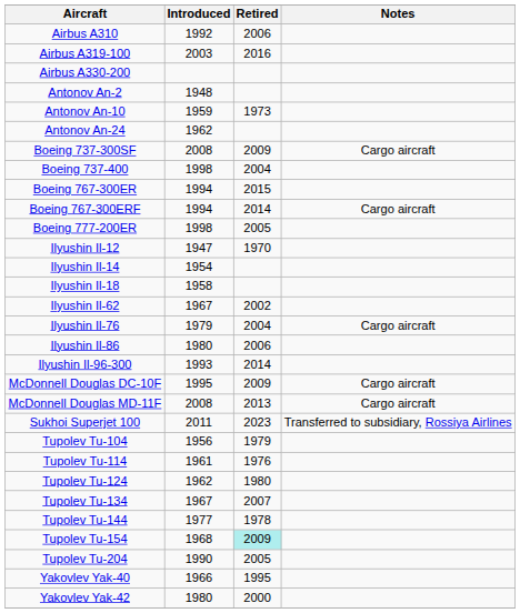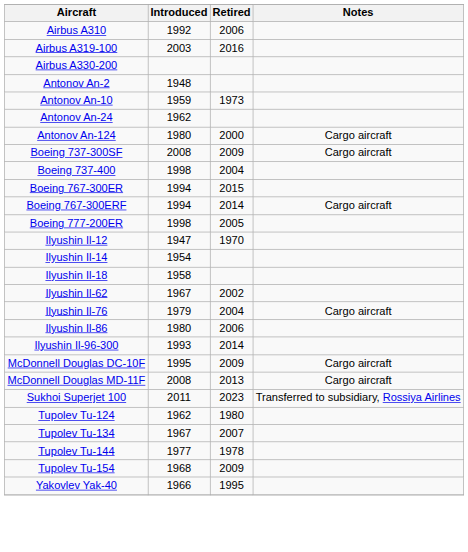 <table class="wikitable" style="border-collapse:collapse;text-align:center;margin:auto;">
 <tr>
 </tr>
 <tr>
 <th>Aircraft</th>
 <th>Introduced</th>
 <th>Retired</th>
 <th class="unsortable">Notes</th>
 </tr>
 <tr>
 <td><a href='#'>Airbus A310</a></td>
 <td>1992</td>
 <td>2006</td>
 <td></td>
 </tr>
 <tr>
 <td><a href='#'>Airbus A319-100</a></td>
 <td>2003</td>
 <td>2016</td>
 <td></td>
 </tr>
 <tr>
 <td><a href='#'>Airbus A330-200</a></td>
 <td></td>
 <td></td>
 <td></td>
 </tr>
 <tr>
 <td><a href='#'>Antonov An-2</a></td>
 <td>1948</td>
 <td></td>
 <td></td>
 </tr>
 <tr>
 <td><a href='#'>Antonov An-10</a></td>
 <td>1959</td>
 <td>1973</td>
 <td></td>
 </tr>
 <tr>
 <td><a href='#'>Antonov An-24</a></td>
 <td>1962</td>
 <td></td>
 <td></td>
+</tr>
+<tr>
+<td><a href='#'>Antonov An-124</a></td>
+<td>1980</td>
+<td>2000</td>
+<td>Cargo aircraft</td>
 </tr>
 <tr>
 <td><a href='#'>Boeing 737-300SF</a></td>
 <td>2008</td>
 <td>2009</td>
 <td>Cargo aircraft</td>
 </tr>
 <tr>
 <td><a href='#'>Boeing 737-400</a></td>
 <td>1998</td>
 <td>2004</td>
 <td></td>
 </tr>
 <tr>
 <td><a href='#'>Boeing 767-300ER</a></td>
 <td>1994</td>
 <td>2015</td>
 <td></td>
 </tr>
 <tr>
 <td><a href='#'>Boeing 767-300ERF</a></td>
 <td>1994</td>
 <td>2014</td>
 <td>Cargo aircraft</td>
 </tr>
 <tr>
 <td><a href='#'>Boeing 777-200ER</a></td>
 <td>1998</td>
 <td>2005</td>
 <td></td>
 </tr>
 <tr>
 <td><a href='#'>Ilyushin Il-12</a></td>
 <td>1947</td>
 <td>1970</td>
 <td></td>
 </tr>
 <tr>
 <td><a href='#'>Ilyushin Il-14</a></td>
 <td>1954</td>
 <td></td>
 <td></td>
 </tr>
 <tr>
 <td><a href='#'>Ilyushin Il-18</a></td>
 <td>1958</td>
 <td></td>
 <td></td>
 </tr>
 <tr>
 <td><a href='#'>Ilyushin Il-62</a></td>
 <td>1967</td>
 <td>2002</td>
 <td></td>
 </tr>
 <tr>
 <td><a href='#'>Ilyushin Il-76</a></td>
 <td>1979</td>
 <td>2004</td>
 <td>Cargo aircraft</td>
 </tr>
 <tr>
 <td><a href='#'>Ilyushin Il-86</a></td>
 <td>1980</td>
 <td>2006</td>
 <td></td>
 </tr>
 <tr>
 <td><a href='#'>Ilyushin Il-96-300</a></td>
 <td>1993</td>
 <td>2014</td>
 <td></td>
 </tr>
 <tr>
 <td><a href='#'>McDonnell Douglas DC-10F</a></td>
 <td>1995</td>
 <td>2009</td>
 <td>Cargo aircraft</td>
 </tr>
 <tr>
 <td><a href='#'>McDonnell Douglas MD-11F</a></td>
 <td>2008</td>
 <td>2013</td>
 <td>Cargo aircraft</td>
 </tr>
 <tr>
 <td><a href='#'>Sukhoi Superjet 100</a></td>
 <td>2011</td>
 <td>2023</td>
 <td>Transferred to subsidiary, <a href='#'>Rossiya Airlines</a></td>
 </tr>
 <tr>
-<td><a href='#'>Tupolev Tu-104</a></td>
-<td>1956</td>
-<td>1979</td>
-<td></td>
-</tr>
-<tr>
-<td><a href='#'>Tupolev Tu-114</a></td>
-<td>1961</td>
-<td>1976</td>
-<td></td>
-</tr>
-<tr>
 <td><a href='#'>Tupolev Tu-124</a></td>
 <td>1962</td>
 <td>1980</td>
 <td></td>
 </tr>
 <tr>
 <td><a href='#'>Tupolev Tu-134</a></td>
 <td>1967</td>
 <td>2007</td>
 <td></td>
 </tr>
 <tr>
 <td><a href='#'>Tupolev Tu-144</a></td>
 <td>1977</td>
 <td>1978</td>
 <td></td>
 </tr>
 <tr>
 <td><a href='#'>Tupolev Tu-154</a></td>
 <td>1968</td>
-<td style="background: paleturquoise;">2009</td>
-<td></td>
-</tr>
-<tr>
-<td><a href='#'>Tupolev Tu-204</a></td>
-<td>1990</td>
-<td>2005</td>
+<td>2009</td>
 <td></td>
 </tr>
 <tr>
 <td><a href='#'>Yakovlev Yak-40</a></td>
 <td>1966</td>
 <td>1995</td>
 <td></td>
 </tr>
 <tr>
-<td><a href='#'>Yakovlev Yak-42</a></td>
-<td>1980</td>
-<td>2000</td>
-<td></td>
-</tr>
-<tr>
 </tr>
 </table>
